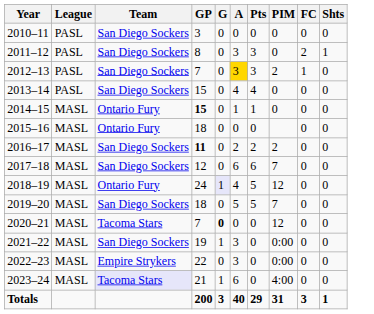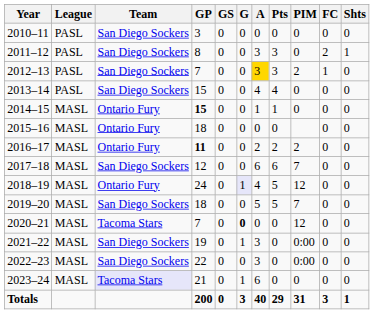 <table class="wikitable">
 <tr>
 <th><strong>Year</strong></th>
 <th><strong>League</strong></th>
 <th><strong>Team</strong></th>
 <th><strong>GP</strong></th>
+<th><strong>GS</strong></th>
 <th><strong>G</strong></th>
 <th><strong>A</strong></th>
 <th><strong>Pts</strong></th>
 <th><strong>PIM</strong></th>
 <th><strong>FC</strong></th>
 <th><strong>Shts</strong></th>
 </tr>
 <tr>
 <td>2010–11</td>
 <td>PASL</td>
 <td><a href='#'>San Diego Sockers</a></td>
 <td>3</td>
 <td>0</td>
 <td>0</td>
 <td>0</td>
 <td>0</td>
 <td>0</td>
 <td>0</td>
+<td>0</td>
 </tr>
 <tr>
 <td>2011–12</td>
 <td>PASL</td>
 <td><a href='#'>San Diego Sockers</a></td>
 <td>8</td>
+<td>0</td>
 <td>0</td>
 <td>3</td>
 <td>3</td>
 <td>0</td>
 <td>2</td>
 <td>1</td>
 </tr>
 <tr>
 <td>2012–13</td>
 <td>PASL</td>
 <td><a href='#'>San Diego Sockers</a></td>
 <td>7</td>
 <td>0</td>
+<td>0</td>
 <td style="background: gold;">3</td>
 <td>3</td>
 <td>2</td>
 <td>1</td>
 <td>0</td>
 </tr>
 <tr>
 <td>2013–14</td>
 <td>PASL</td>
 <td><a href='#'>San Diego Sockers</a></td>
 <td>15</td>
 <td>0</td>
+<td>0</td>
 <td>4</td>
 <td>4</td>
 <td>0</td>
 <td>0</td>
 <td>0</td>
 </tr>
 <tr>
 <td>2014–15</td>
 <td>MASL</td>
 <td><a href='#'>Ontario Fury</a></td>
 <td><strong>15</strong></td>
+<td>0</td>
 <td>0</td>
 <td>1</td>
 <td>1</td>
 <td>0</td>
 <td>0</td>
 <td>0</td>
 </tr>
 <tr>
 <td>2015–16</td>
 <td>MASL</td>
 <td><a href='#'>Ontario Fury</a></td>
 <td>18</td>
 <td>0</td>
 <td>0</td>
 <td>0</td>
+<td>0</td>
 <td></td>
 <td>0</td>
 <td>0</td>
 </tr>
 <tr>
 <td>2016–17</td>
 <td>MASL</td>
-<td><a href='#'>San Diego Sockers</a></td>
+<td><a href='#'>Ontario Fury</a></td>
 <td><strong>11</strong></td>
+<td>0</td>
 <td>0</td>
 <td>2</td>
 <td>2</td>
 <td>2</td>
 <td>0</td>
 <td>0</td>
 </tr>
 <tr>
 <td>2017–18</td>
 <td>MASL</td>
 <td><a href='#'>San Diego Sockers</a></td>
 <td>12</td>
 <td>0</td>
+<td>0</td>
 <td>6</td>
 <td>6</td>
 <td>7</td>
 <td>0</td>
 <td>0</td>
 </tr>
 <tr>
 <td>2018–19</td>
 <td>MASL</td>
 <td><a href='#'>Ontario Fury</a></td>
 <td>24</td>
+<td>0</td>
 <td style="background: lavender;">1</td>
 <td>4</td>
 <td>5</td>
 <td>12</td>
 <td>0</td>
 <td>0</td>
 </tr>
 <tr>
 <td>2019–20</td>
 <td>MASL</td>
 <td><a href='#'>San Diego Sockers</a></td>
 <td>18</td>
 <td>0</td>
+<td>0</td>
 <td>5</td>
 <td>5</td>
 <td>7</td>
 <td>0</td>
 <td>0</td>
 </tr>
 <tr>
 <td>2020–21</td>
 <td>MASL</td>
 <td><a href='#'>Tacoma Stars</a></td>
 <td>7</td>
+<td>0</td>
 <td><strong>0</strong></td>
 <td>0</td>
 <td>0</td>
 <td>12</td>
 <td>0</td>
 <td>0</td>
 </tr>
 <tr>
 <td>2021–22</td>
 <td>MASL</td>
 <td><a href='#'>San Diego Sockers</a></td>
 <td>19</td>
+<td>0</td>
 <td>1</td>
 <td>3</td>
 <td>0</td>
 <td>0:00</td>
 <td>0</td>
 <td>0</td>
 </tr>
 <tr>
 <td>2022–23</td>
 <td>MASL</td>
-<td><a href='#'>Empire Strykers</a></td>
+<td><a href='#'>San Diego Sockers</a></td>
 <td>22</td>
+<td>0</td>
 <td>0</td>
 <td>3</td>
 <td>0</td>
 <td>0:00</td>
 <td>0</td>
 <td>0</td>
 </tr>
 <tr>
 <td>2023–24</td>
 <td>MASL</td>
 <td style="background: lavender;"><a href='#'>Tacoma Stars</a></td>
 <td>21</td>
+<td>0</td>
 <td>1</td>
 <td>6</td>
 <td>0</td>
-<td>4:00</td>
+<td>0</td>
 <td>0</td>
 <td>0</td>
 </tr>
 <tr>
 <td><strong>Totals</strong></td>
 <td></td>
 <td></td>
 <td><strong>200</strong></td>
+<td><strong>0</strong></td>
 <td><strong>3</strong></td>
 <td><strong>40</strong></td>
 <td><strong>29</strong></td>
 <td><strong>31</strong></td>
 <td><strong>3</strong></td>
 <td><strong>1</strong></td>
 </tr>
 </table>
